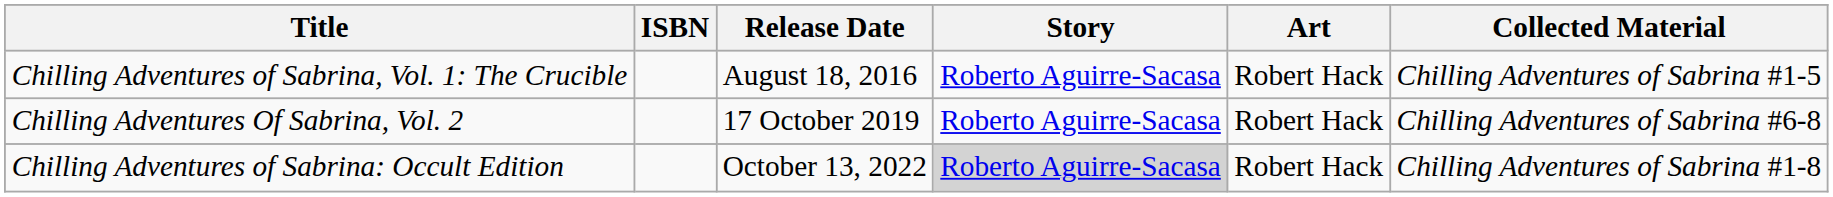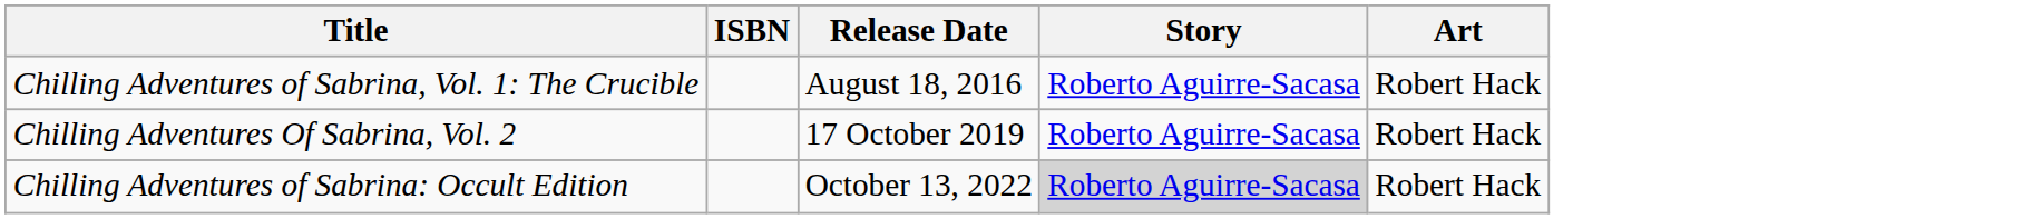 <table class="wikitable">
 <tr>
 <th>Title</th>
 <th>ISBN</th>
 <th>Release Date</th>
 <th>Story</th>
 <th>Art</th>
-<th>Collected Material</th>
 </tr>
 <tr>
 <td><em>Chilling Adventures of Sabrina, Vol. 1: The Crucible</em></td>
 <td></td>
 <td>August 18, 2016</td>
 <td><a href='#'>Roberto Aguirre-Sacasa</a></td>
 <td>Robert Hack</td>
-<td><em>Chilling Adventures of Sabrina</em> #1-5</td>
 </tr>
 <tr>
 <td><em>Chilling Adventures Of Sabrina, Vol. 2</em></td>
 <td></td>
 <td>17 October 2019</td>
 <td><a href='#'>Roberto Aguirre-Sacasa</a></td>
 <td>Robert Hack</td>
-<td><em>Chilling Adventures of Sabrina</em> #6-8</td>
 </tr>
 <tr>
 <td><em>Chilling Adventures of Sabrina: Occult Edition</em></td>
 <td></td>
 <td>October 13, 2022</td>
 <td style="background: lightgrey;"><a href='#'>Roberto Aguirre-Sacasa</a></td>
 <td>Robert Hack</td>
-<td><em>Chilling Adventures of Sabrina</em> #1-8</td>
 </tr>
 </table>
